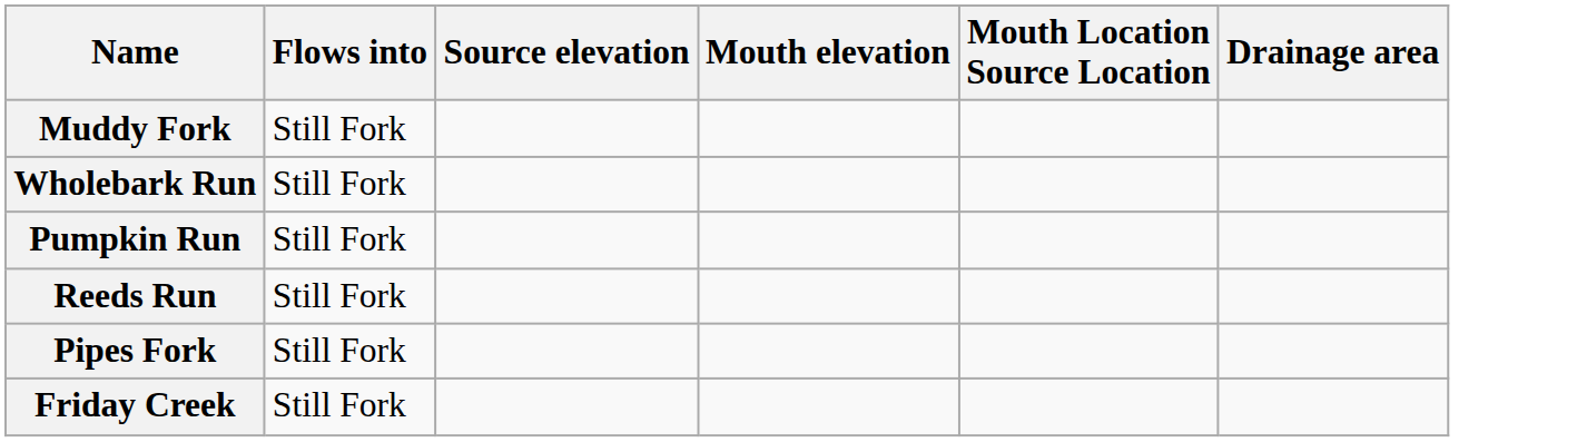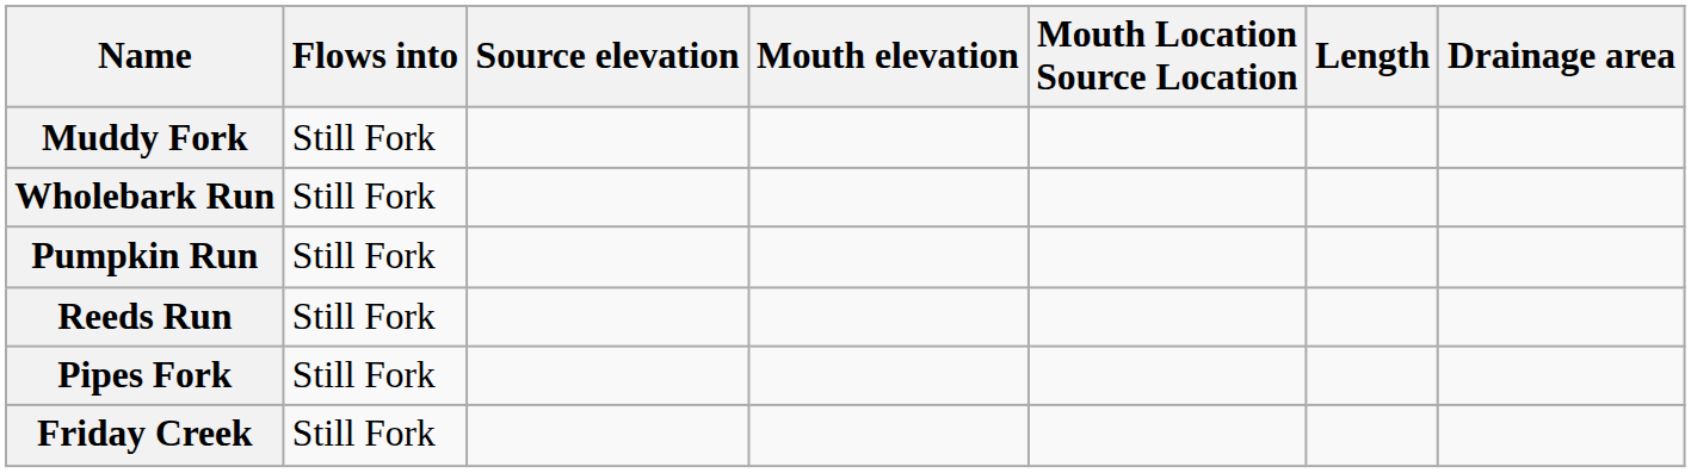 <table class="wikitable">
 <tr>
 <th>Name</th>
 <th>Flows into</th>
 <th>Source elevation </th>
 <th>Mouth elevation</th>
 <th>Mouth Location<br>Source Location</th>
+<th>Length</th>
 <th>Drainage area</th>
 </tr>
 <tr ->
 <th>Muddy Fork</th>
 <td>Still Fork</td>
 <td></td>
 <td></td>
 <td><small><br></small></td>
 <td></td>
+<td></td>
 </tr>
 <tr ->
 <th>Wholebark Run</th>
 <td>Still Fork</td>
 <td></td>
 <td></td>
 <td><small><br></small></td>
+<td></td>
 <td></td>
 </tr>
 <tr ->
 <th>Pumpkin Run</th>
 <td>Still Fork</td>
 <td></td>
 <td></td>
 <td><small><br></small></td>
 <td></td>
+<td></td>
 </tr>
 <tr ->
 <th>Reeds Run</th>
 <td>Still Fork</td>
 <td></td>
 <td></td>
 <td><small><br></small></td>
+<td></td>
 <td></td>
 </tr>
 <tr ->
 <th>Pipes Fork</th>
 <td>Still Fork</td>
 <td></td>
 <td></td>
 <td><small><br></small></td>
 <td></td>
+<td></td>
 </tr>
 <tr ->
 <th>Friday Creek</th>
 <td>Still Fork</td>
 <td></td>
 <td></td>
 <td><small><br></small></td>
 <td></td>
+<td></td>
 </tr>
 </table>
